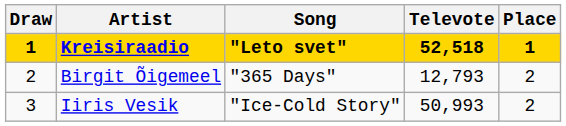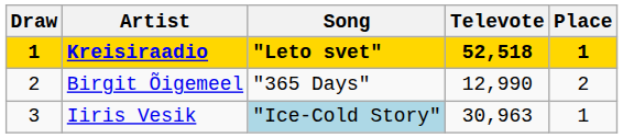 <table class="sortable wikitable" style="margin: 1em auto 1em auto; text-align:center;">
 <tr>
 <th>Draw</th>
 <th>Artist</th>
 <th>Song</th>
 <th>Televote</th>
 <th>Place</th>
 </tr>
 <tr style="font-weight:bold; background:gold">
 <td>1</td>
 <td align="left"><a href='#'>Kreisiraadio</a></td>
 <td align="left">"Leto svet"</td>
 <td>52,518</td>
 <td>1</td>
 </tr>
 <tr>
 <td>2</td>
 <td align="left"><a href='#'>Birgit Õigemeel</a></td>
 <td align="left">"365 Days"</td>
-<td>12,793</td>
+<td>12,990</td>
 <td>2</td>
 </tr>
 <tr>
 <td>3</td>
 <td align="left"><a href='#'>Iiris Vesik</a></td>
-<td align="left">"Ice-Cold Story"</td>
-<td>50,993</td>
-<td>2</td>
+<td align="left" style="background: lightblue;">"Ice-Cold Story"</td>
+<td>30,963</td>
+<td>1</td>
 </tr>
 </table>
